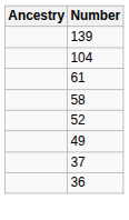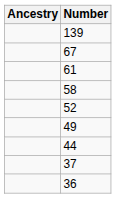 <table style="float: right; margin: 1em;" class="wikitable sortable">
 <tr>
 <th>Ancestry</th>
 <th>Number</th>
 </tr>
 <tr>
 <td></td>
 <td>139</td>
 </tr>
 <tr>
 <td></td>
-<td>104</td>
+<td>67</td>
 </tr>
 <tr>
 <td></td>
 <td>61</td>
 </tr>
 <tr>
 <td></td>
 <td>58</td>
 </tr>
 <tr>
 <td></td>
 <td>52</td>
 </tr>
 <tr>
 <td></td>
 <td>49</td>
 </tr>
 <tr>
 <td></td>
+<td>44</td>
+</tr>
+<tr>
+<td></td>
 <td>37</td>
 </tr>
 <tr>
 <td></td>
 <td>36</td>
 </tr>
 </table>
